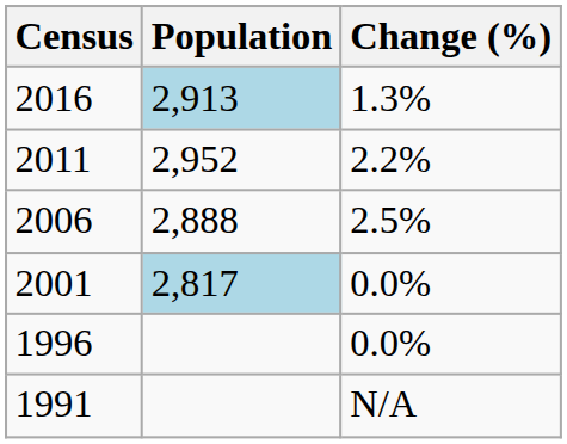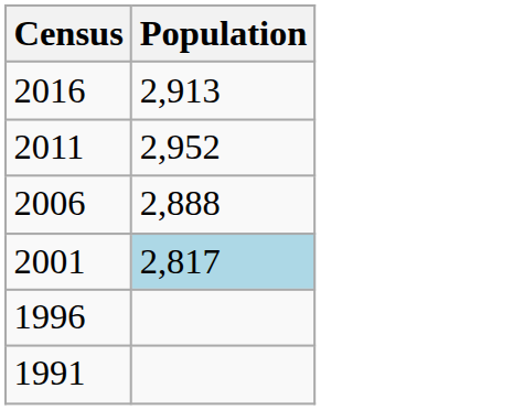 <table class="wikitable">
 <tr>
 <th>Census</th>
 <th>Population</th>
-<th>Change (%)</th>
 </tr>
 <tr>
 <td>2016</td>
-<td style="background: lightblue;">2,913</td>
-<td>1.3%</td>
+<td>2,913</td>
 </tr>
 <tr>
 <td>2011</td>
 <td>2,952</td>
-<td>2.2%</td>
 </tr>
 <tr>
 <td>2006</td>
 <td>2,888</td>
-<td>2.5%</td>
 </tr>
 <tr>
 <td>2001</td>
 <td style="background: lightblue;">2,817</td>
-<td>0.0%</td>
 </tr>
 <tr>
 <td>1996</td>
 <td></td>
-<td>0.0%</td>
 </tr>
 <tr>
 <td>1991</td>
 <td></td>
-<td>N/A</td>
 </tr>
 </table>
